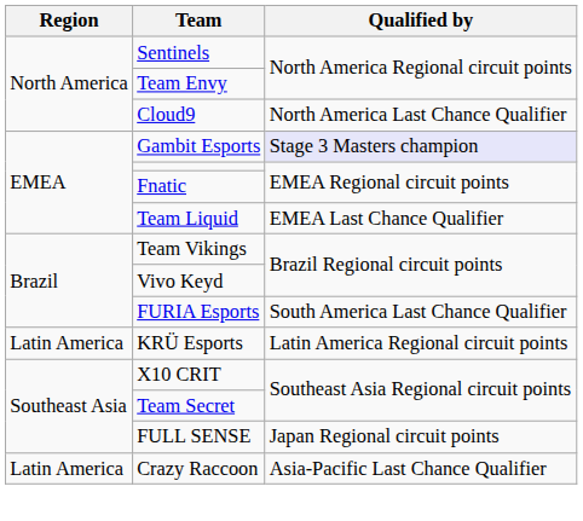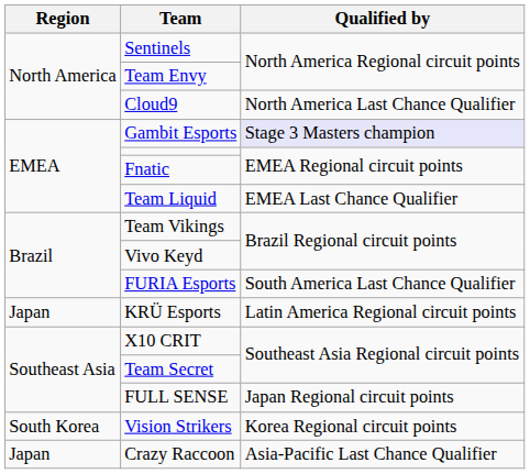 <table class="wikitable" style="text-align:left;">
 <tr>
 <th>Region</th>
 <th>Team</th>
 <th>Qualified by</th>
 </tr>
 <tr>
 <td rowspan=3>North America</td>
 <td><a href='#'>Sentinels</a></td>
 <td rowspan=2>North America Regional circuit points</td>
 </tr>
 <tr>
 <td><a href='#'>Team Envy</a></td>
 </tr>
 <tr>
 <td><a href='#'>Cloud9</a>  </td>
 <td>North America Last Chance Qualifier</td>
 </tr>
 <tr>
 <td rowspan=4>EMEA</td>
 <td><a href='#'>Gambit Esports</a></td>
 <td style="background: lavender;">Stage 3 Masters champion</td>
 </tr>
 <tr>
 <td></td>
 <td rowspan=2>EMEA Regional circuit points</td>
 </tr>
 <tr>
 <td><a href='#'>Fnatic</a></td>
 </tr>
 <tr>
 <td><a href='#'>Team Liquid</a></td>
 <td>EMEA Last Chance Qualifier</td>
 </tr>
 <tr>
 <td rowspan=3>Brazil</td>
 <td>Team Vikings</td>
 <td rowspan=2>Brazil Regional circuit points</td>
 </tr>
 <tr>
 <td>Vivo Keyd</td>
 </tr>
 <tr>
 <td><a href='#'>FURIA Esports</a></td>
 <td>South America Last Chance Qualifier</td>
 </tr>
 <tr>
-<td>Latin America</td>
+<td>Japan</td>
 <td>KRÜ Esports</td>
 <td>Latin America Regional circuit points</td>
 </tr>
 <tr>
 <td rowspan=3>Southeast Asia</td>
 <td>X10 CRIT</td>
 <td rowspan="2">Southeast Asia Regional circuit points</td>
 </tr>
 <tr>
 <td><a href='#'>Team Secret</a></td>
 </tr>
 <tr>
 <td>FULL SENSE</td>
 <td>Japan Regional circuit points</td>
 </tr>
 <tr>
-<td>Latin America</td>
+<td>South Korea</td>
+<td><a href='#'>Vision Strikers</a></td>
+<td>Korea Regional circuit points</td>
+</tr>
+<tr>
+<td>Japan</td>
 <td>Crazy Raccoon</td>
 <td>Asia-Pacific Last Chance Qualifier</td>
 </tr>
 </table>
